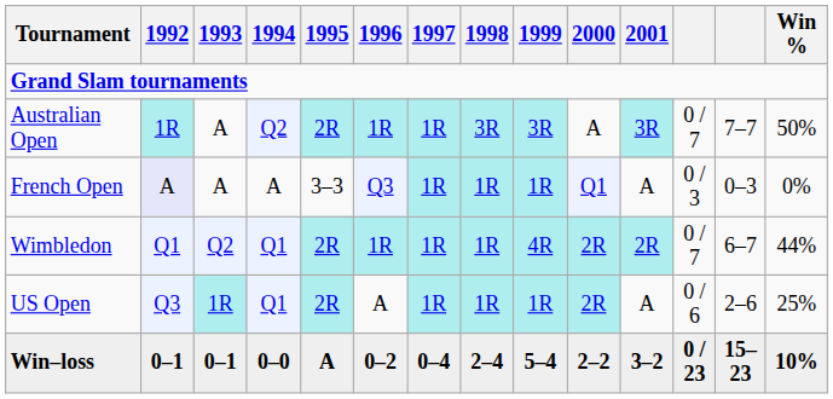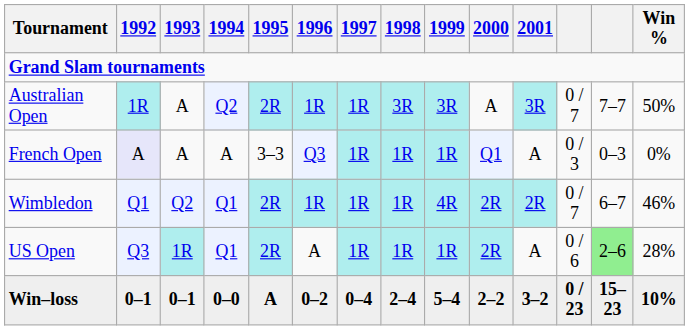 <table class="wikitable" style="text-align:center;">
 <tr>
 <th>Tournament</th>
 <th><a href='#'>1992</a></th>
 <th><a href='#'>1993</a></th>
 <th><a href='#'>1994</a></th>
 <th><a href='#'>1995</a></th>
 <th><a href='#'>1996</a></th>
 <th><a href='#'>1997</a></th>
 <th><a href='#'>1998</a></th>
 <th><a href='#'>1999</a></th>
 <th><a href='#'>2000</a></th>
 <th><a href='#'>2001</a></th>
 <th></th>
 <th></th>
 <th>Win %</th>
 </tr>
 <tr>
 <td colspan=14 style="text-align:left;"><strong><a href='#'>Grand Slam tournaments</a></strong></td>
 </tr>
 <tr>
 <td style="text-align:left;"><a href='#'>Australian Open</a></td>
 <td style="background:#afeeee;"><a href='#'>1R</a></td>
 <td>A</td>
 <td style="background:#ecf2ff;"><a href='#'>Q2</a></td>
 <td style="background:#afeeee;"><a href='#'>2R</a></td>
 <td style="background:#afeeee;"><a href='#'>1R</a></td>
 <td style="background:#afeeee;"><a href='#'>1R</a></td>
 <td style="background:#afeeee;"><a href='#'>3R</a></td>
 <td style="background:#afeeee;"><a href='#'>3R</a></td>
 <td>A</td>
 <td style="background:#afeeee;"><a href='#'>3R</a></td>
 <td>0 / 7</td>
 <td>7–7</td>
 <td>50%</td>
 </tr>
 <tr>
 <td style="text-align:left;"><a href='#'>French Open</a></td>
 <td style="background: lavender;">A</td>
 <td>A</td>
 <td>A</td>
 <td>3–3</td>
 <td style="background:#ecf2ff;"><a href='#'>Q3</a></td>
 <td style="background:#afeeee;"><a href='#'>1R</a></td>
 <td style="background:#afeeee;"><a href='#'>1R</a></td>
 <td style="background:#afeeee;"><a href='#'>1R</a></td>
 <td style="background:#ecf2ff;"><a href='#'>Q1</a></td>
 <td>A</td>
 <td>0 / 3</td>
 <td>0–3</td>
 <td>0%</td>
 </tr>
 <tr>
 <td style="text-align:left;"><a href='#'>Wimbledon</a></td>
 <td style="background:#ecf2ff;"><a href='#'>Q1</a></td>
 <td style="background:#ecf2ff;"><a href='#'>Q2</a></td>
 <td style="background:#ecf2ff;"><a href='#'>Q1</a></td>
 <td style="background:#afeeee;"><a href='#'>2R</a></td>
 <td style="background:#afeeee;"><a href='#'>1R</a></td>
 <td style="background:#afeeee;"><a href='#'>1R</a></td>
 <td style="background:#afeeee;"><a href='#'>1R</a></td>
 <td style="background:#afeeee;"><a href='#'>4R</a></td>
 <td style="background:#afeeee;"><a href='#'>2R</a></td>
 <td style="background:#afeeee;"><a href='#'>2R</a></td>
 <td>0 / 7</td>
 <td>6–7</td>
-<td>44%</td>
+<td>46%</td>
 </tr>
 <tr>
 <td style="text-align:left;"><a href='#'>US Open</a></td>
 <td style="background:#ecf2ff;"><a href='#'>Q3</a></td>
 <td style="background:#afeeee;"><a href='#'>1R</a></td>
 <td style="background:#ecf2ff;"><a href='#'>Q1</a></td>
 <td style="background:#afeeee;"><a href='#'>2R</a></td>
 <td>A</td>
 <td style="background:#afeeee;"><a href='#'>1R</a></td>
 <td style="background:#afeeee;"><a href='#'>1R</a></td>
 <td style="background:#afeeee;"><a href='#'>1R</a></td>
 <td style="background:#afeeee;"><a href='#'>2R</a></td>
 <td>A</td>
 <td>0 / 6</td>
-<td>2–6</td>
-<td>25%</td>
+<td style="background: lightgreen;">2–6</td>
+<td>28%</td>
 </tr>
 <tr style="font-weight:bold; background:#efefef;">
 <td style="text-align:left;">Win–loss</td>
 <td>0–1</td>
 <td>0–1</td>
 <td>0–0</td>
 <td>A</td>
 <td>0–2</td>
 <td>0–4</td>
 <td>2–4</td>
 <td>5–4</td>
 <td>2–2</td>
 <td>3–2</td>
 <td>0 / 23</td>
 <td>15–23</td>
 <td>10%</td>
 </tr>
 </table>
